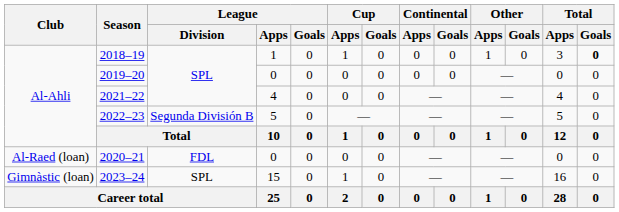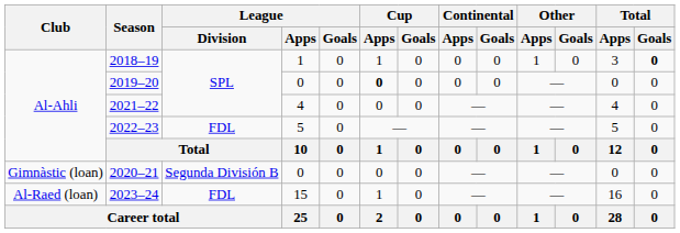 <table class="wikitable" style="text-align: center">
 <tr>
 <th rowspan="2">Club</th>
 <th rowspan="2">Season</th>
 <th colspan="3">League</th>
 <th colspan="2">Cup</th>
 <th colspan="2">Continental</th>
 <th colspan="2">Other</th>
 <th colspan="2">Total</th>
 </tr>
 <tr>
 <th>Division</th>
 <th>Apps</th>
 <th>Goals</th>
 <th>Apps</th>
 <th>Goals</th>
 <th>Apps</th>
 <th>Goals</th>
 <th>Apps</th>
 <th>Goals</th>
 <th>Apps</th>
 <th>Goals</th>
 </tr>
 <tr>
 <td rowspan="5"><a href='#'>Al-Ahli</a></td>
 <td><a href='#'>2018–19</a></td>
 <td rowspan="3"><a href='#'>SPL</a></td>
 <td>1</td>
 <td>0</td>
 <td>1</td>
 <td>0</td>
 <td>0</td>
 <td>0</td>
 <td>1</td>
 <td>0</td>
 <td>3</td>
 <td><strong>0</strong></td>
 </tr>
 <tr>
 <td><a href='#'>2019–20</a></td>
 <td>0</td>
 <td>0</td>
-<td>0</td>
+<td><strong>0</strong></td>
 <td>0</td>
 <td>0</td>
 <td>0</td>
 <td colspan=2>—</td>
 <td>0</td>
 <td>0</td>
 </tr>
 <tr>
 <td><a href='#'>2021–22</a></td>
 <td>4</td>
 <td>0</td>
 <td>0</td>
 <td>0</td>
 <td colspan=2>—</td>
 <td colspan=2>—</td>
 <td>4</td>
 <td>0</td>
 </tr>
 <tr>
 <td><a href='#'>2022–23</a></td>
-<td rowspan="1"><a href='#'>Segunda División B</a></td>
+<td rowspan="1"><a href='#'>FDL</a></td>
 <td>5</td>
 <td>0</td>
 <td colspan=2>—</td>
 <td colspan=2>—</td>
 <td colspan=2>—</td>
 <td>5</td>
 <td>0</td>
 </tr>
 <tr>
 <th colspan=2>Total</th>
 <th>10</th>
 <th>0</th>
 <th>1</th>
 <th>0</th>
 <th>0</th>
 <th>0</th>
 <th>1</th>
 <th>0</th>
 <th>12</th>
 <th>0</th>
 </tr>
 <tr>
-<td rowspan="1"><a href='#'>Al-Raed</a> (loan)</td>
+<td rowspan="1"><a href='#'>Gimnàstic</a> (loan)</td>
 <td><a href='#'>2020–21</a></td>
-<td rowspan="1"><a href='#'>FDL</a></td>
+<td rowspan="1"><a href='#'>Segunda División B</a></td>
 <td>0</td>
 <td>0</td>
 <td>0</td>
 <td>0</td>
 <td colspan=2>—</td>
 <td colspan=2>—</td>
 <td>0</td>
 <td>0</td>
 </tr>
 <tr>
-<td rowspan="1"><a href='#'>Gimnàstic</a> (loan)</td>
+<td rowspan="1"><a href='#'>Al-Raed</a> (loan)</td>
 <td><a href='#'>2023–24</a></td>
-<td rowspan="1">SPL</td>
+<td rowspan="1"><a href='#'>FDL</a></td>
 <td>15</td>
 <td>0</td>
 <td>1</td>
 <td>0</td>
 <td colspan=2>—</td>
 <td colspan=2>—</td>
 <td>16</td>
 <td>0</td>
 </tr>
 <tr>
 <th colspan=3>Career total</th>
 <th>25</th>
 <th>0</th>
 <th>2</th>
 <th>0</th>
 <th>0</th>
 <th>0</th>
 <th>1</th>
 <th>0</th>
 <th>28</th>
 <th>0</th>
 </tr>
 </table>
